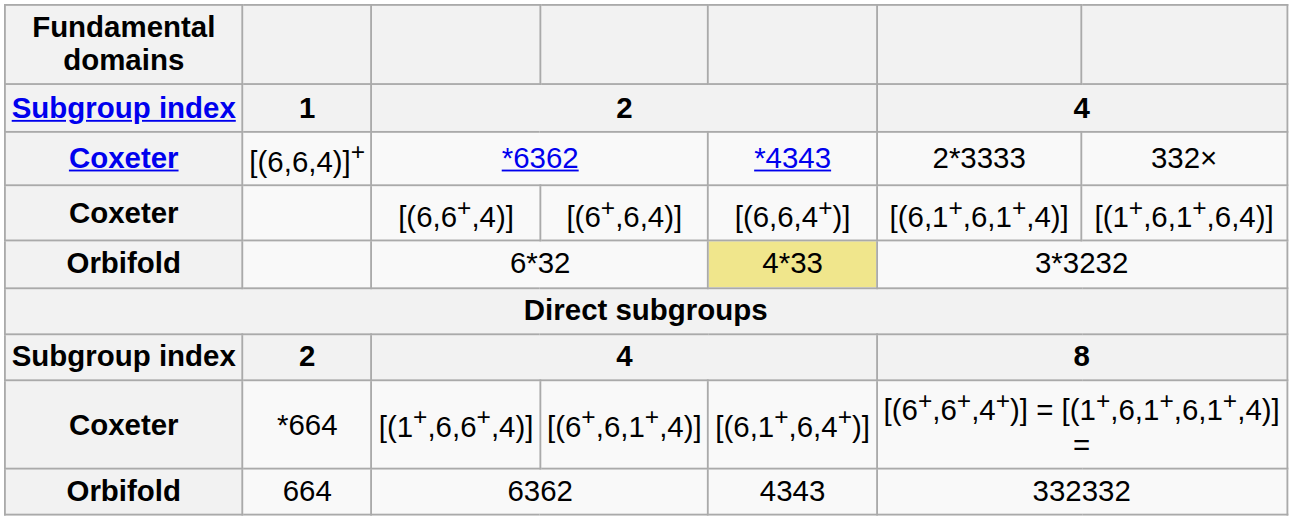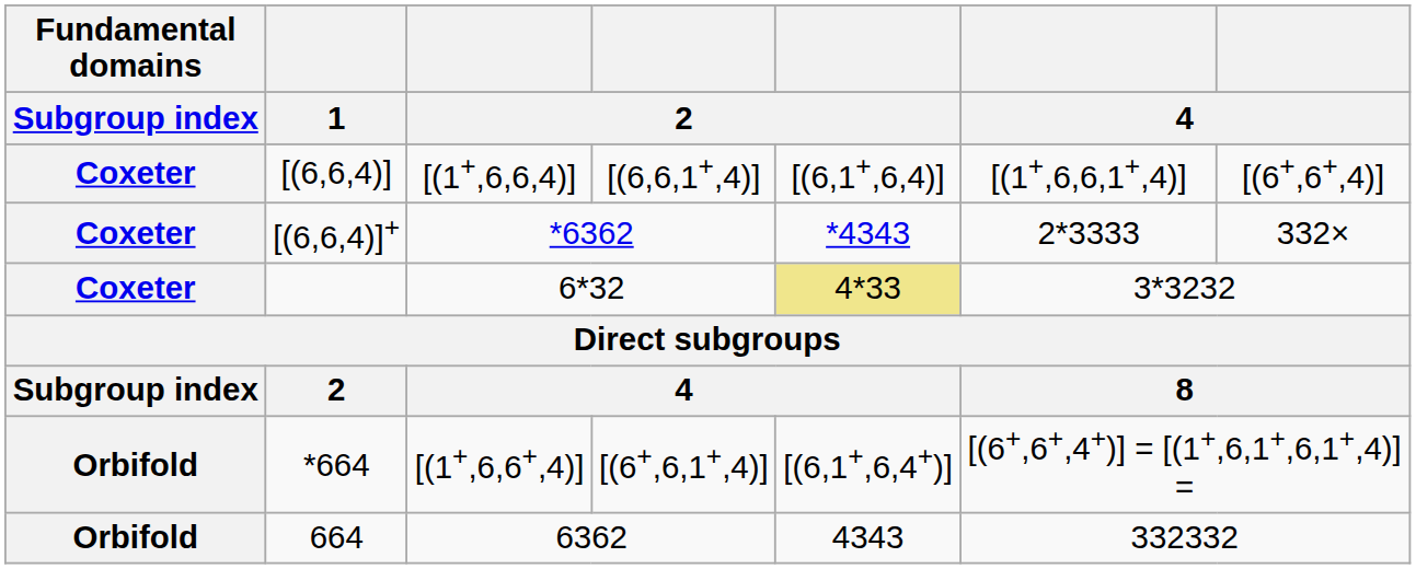 <table class=wikitable>
 <tr align=center>
 <th>Fundamental<br>domains</th>
 <th></th>
 <th><br></th>
 <th><br></th>
 <th><br></th>
 <th><br></th>
 <th valign=top></th>
 </tr>
 <tr align=center>
 <th><a href='#'>Subgroup index</a></th>
 <th>1</th>
 <th colspan=3>2</th>
 <th colspan=2>4</th>
 </tr>
 <tr align=center>
 <th><a href='#'>Coxeter</a></th>
+<td>[(6,6,4)]<br></td>
+<td>[(1<sup>+</sup>,6,6,4)]<br></td>
+<td>[(6,6,1<sup>+</sup>,4)]<br></td>
+<td>[(6,1<sup>+</sup>,6,4)]<br></td>
+<td>[(1<sup>+</sup>,6,6,1<sup>+</sup>,4)]<br></td>
+<td>[(6<sup>+</sup>,6<sup>+</sup>,4)]<br></td>
+</tr>
+<tr align=center>
+<th><a href='#'>Coxeter</a></th>
 <td>[(6,6,4)]<sup>+</sup><br></td>
 <td colspan=2><a href='#'>*6362</a></td>
 <td><a href='#'>*4343</a></td>
 <td>2*3333</td>
 <td>332×</td>
 </tr>
 <tr align=center>
-<th>Coxeter</th>
-<td></td>
-<td>[(6,6<sup>+</sup>,4)]<br></td>
-<td>[(6<sup>+</sup>,6,4)]<br></td>
-<td>[(6,6,4<sup>+</sup>)]<br></td>
-<td>[(6,1<sup>+</sup>,6,1<sup>+</sup>,4)]<br></td>
-<td>[(1<sup>+</sup>,6,1<sup>+</sup>,6,4)]<br></td>
-</tr>
-<tr align=center>
-<th>Orbifold</th>
+<th><a href='#'>Coxeter</a></th>
 <td></td>
 <td colspan=2>6*32</td>
 <td style="background: khaki;">4*33</td>
 <td colspan=2>3*3232</td>
 </tr>
 <tr align=center>
 <th colspan=7>Direct subgroups</th>
 </tr>
 <tr align=center>
 <th>Subgroup index</th>
 <th>2</th>
 <th colspan=3>4</th>
 <th colspan=2>8</th>
 </tr>
 <tr align=center>
-<th>Coxeter</th>
+<th>Orbifold</th>
 <td>*664</td>
 <td>[(1<sup>+</sup>,6,6<sup>+</sup>,4)]<br></td>
 <td>[(6<sup>+</sup>,6,1<sup>+</sup>,4)]<br></td>
 <td>[(6,1<sup>+</sup>,6,4<sup>+</sup>)]<br></td>
 <td colspan=2>[(6<sup>+</sup>,6<sup>+</sup>,4<sup>+</sup>)] = [(1<sup>+</sup>,6,1<sup>+</sup>,6,1<sup>+</sup>,4)]<br> = </td>
 </tr>
 <tr align=center>
 <th>Orbifold</th>
 <td>664</td>
 <td colspan=2>6362</td>
 <td>4343</td>
 <td colspan=2>332332</td>
 </tr>
 </table>
